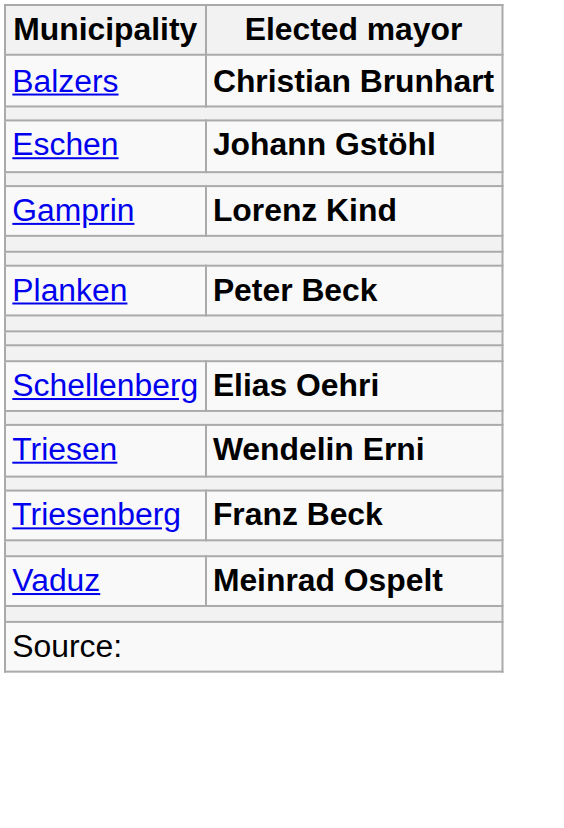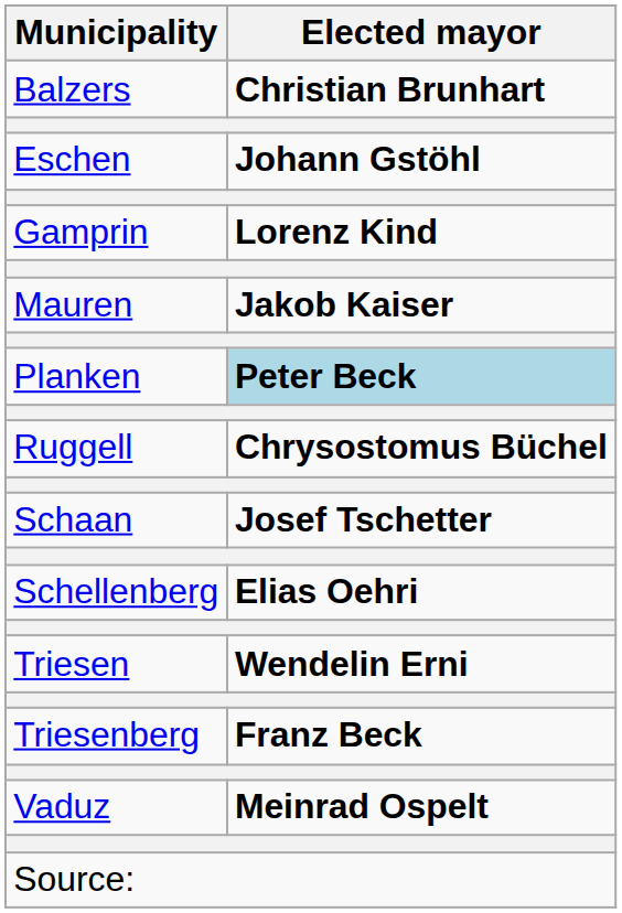 <table class="wikitable" style="text-align:right">
 <tr>
 <th>Municipality</th>
 <th>Elected mayor</th>
 </tr>
 <tr>
 <td align="left"><a href='#'>Balzers</a></td>
 <td align="left"><strong>Christian Brunhart</strong></td>
 </tr>
 <tr>
 <th colspan="2"></th>
 </tr>
 <tr>
 <td align="left"><a href='#'>Eschen</a></td>
 <td align="left"><strong>Johann Gstöhl</strong></td>
 </tr>
 <tr>
 <th colspan="2"></th>
 </tr>
 <tr>
 <td align="left"><a href='#'>Gamprin</a></td>
 <td align="left"><strong>Lorenz Kind</strong></td>
 </tr>
 <tr>
 <th colspan="2"></th>
 </tr>
 <tr>
-<th colspan="2"></th>
-</tr>
-<tr>
-<td align="left"><a href='#'>Planken</a></td>
-<td align="left"><strong>Peter Beck</strong></td>
+<td align="left"><a href='#'>Mauren</a></td>
+<td align="left"><strong>Jakob Kaiser</strong></td>
 </tr>
 <tr>
 <th colspan="2"></th>
 </tr>
 <tr>
+<td align="left"><a href='#'>Planken</a></td>
+<td align="left" style="background: lightblue;"><strong>Peter Beck</strong></td>
+</tr>
+<tr>
 <th colspan="2"></th>
+</tr>
+<tr>
+<td align="left"><a href='#'>Ruggell</a></td>
+<td align="left"><strong>Chrysostomus Büchel</strong></td>
+</tr>
+<tr>
+<th colspan="2"></th>
+</tr>
+<tr>
+<td align="left"><a href='#'>Schaan</a></td>
+<td align="left"><strong>Josef Tschetter</strong></td>
 </tr>
 <tr>
 <th colspan="2"></th>
 </tr>
 <tr>
 <td align="left"><a href='#'>Schellenberg</a></td>
 <td align="left"><strong>Elias Oehri</strong></td>
 </tr>
 <tr>
 <th colspan="2"></th>
 </tr>
 <tr>
 <td align="left"><a href='#'>Triesen</a></td>
 <td align="left"><strong>Wendelin Erni</strong></td>
 </tr>
 <tr>
 <th colspan="2"></th>
 </tr>
 <tr>
 <td align="left"><a href='#'>Triesenberg</a></td>
 <td align="left"><strong>Franz Beck</strong></td>
 </tr>
 <tr>
 <th colspan="2"></th>
 </tr>
 <tr>
 <td align="left"><a href='#'>Vaduz</a></td>
 <td align="left"><strong>Meinrad Ospelt</strong></td>
 </tr>
 <tr>
 <th colspan="2"></th>
 </tr>
 <tr>
 <td colspan="2" align="left">Source: </td>
 </tr>
 </table>
